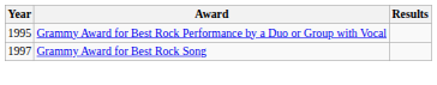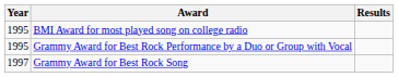 <table class="wikitable">
 <tr>
 <th>Year</th>
 <th>Award</th>
 <th>Results</th>
+</tr>
+<tr>
+<td>1995</td>
+<td><a href='#'>BMI Award for most played song on college radio</a></td>
+<td></td>
 </tr>
 <tr>
 <td>1995</td>
 <td><a href='#'>Grammy Award for Best Rock Performance by a Duo or Group with Vocal</a></td>
 <td></td>
 </tr>
 <tr>
 <td>1997</td>
 <td><a href='#'>Grammy Award for Best Rock Song</a></td>
 <td></td>
 </tr>
 </table>
